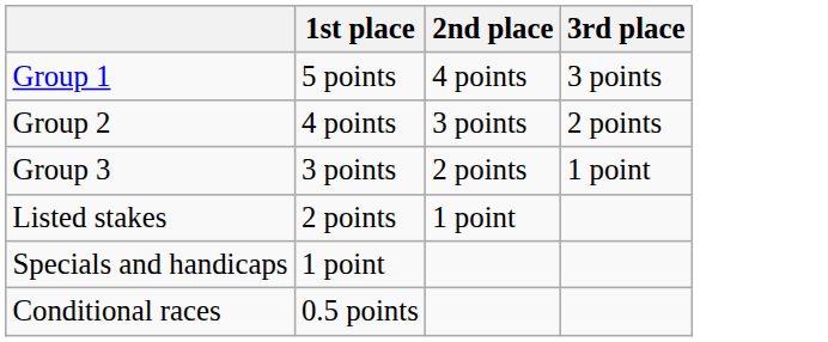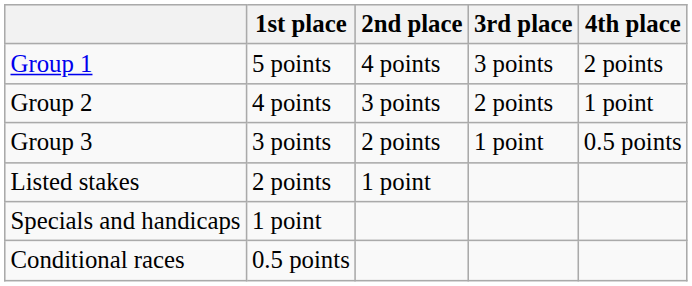 <table class="wikitable">
 <tr>
 <th></th>
 <th>1st place</th>
 <th>2nd place</th>
 <th>3rd place</th>
+<th>4th place</th>
 </tr>
 <tr>
 <td><a href='#'>Group 1</a></td>
 <td>5 points</td>
 <td>4 points</td>
 <td>3 points</td>
+<td>2 points</td>
 </tr>
 <tr>
 <td>Group 2</td>
 <td>4 points</td>
 <td>3 points</td>
 <td>2 points</td>
+<td>1 point</td>
 </tr>
 <tr>
 <td>Group 3</td>
 <td>3 points</td>
 <td>2 points</td>
 <td>1 point</td>
+<td>0.5 points</td>
 </tr>
 <tr>
 <td>Listed stakes</td>
 <td>2 points</td>
 <td>1 point</td>
 <td></td>
+<td></td>
 </tr>
 <tr>
 <td>Specials and handicaps</td>
 <td>1 point</td>
+<td></td>
 <td></td>
 <td></td>
 </tr>
 <tr>
 <td>Conditional races</td>
 <td>0.5 points</td>
 <td></td>
 <td></td>
+<td></td>
 </tr>
 </table>
